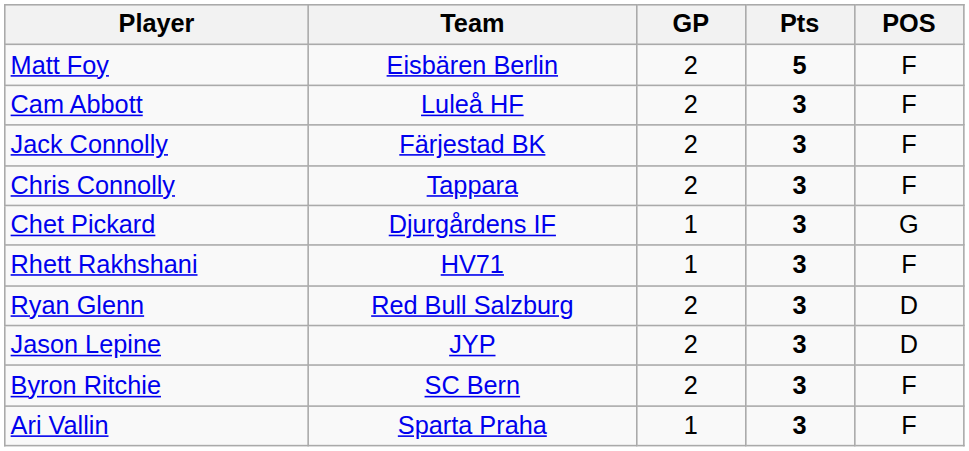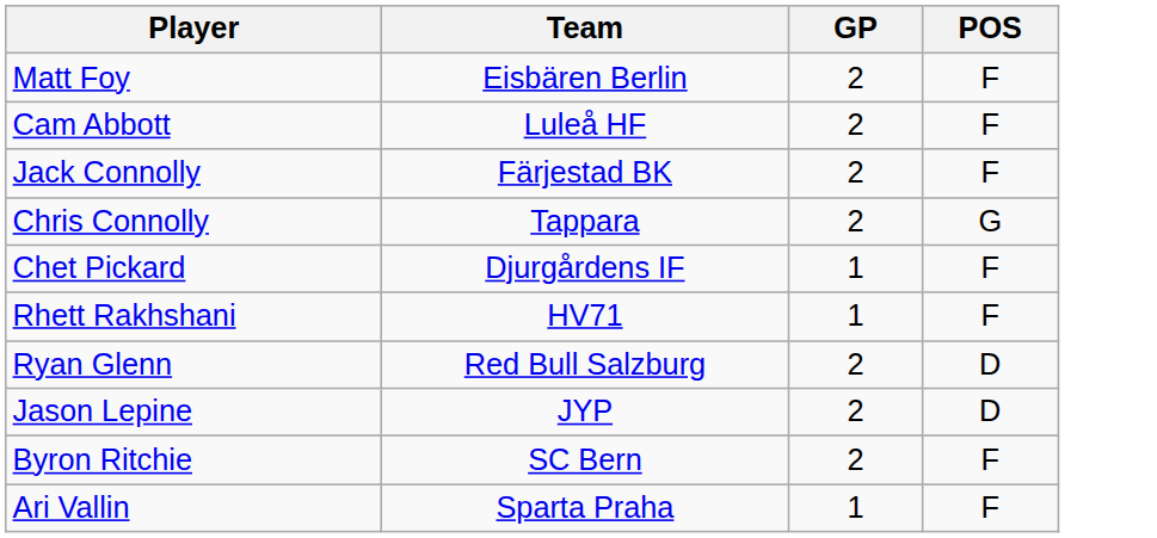 <table class="wikitable sortable" style="text-align:center;">
 <tr>
 <th style="width: 12em;">Player</th>
 <th style="width: 13em;">Team</th>
 <th style="width: 4em;">GP</th>
-<th style="width: 4em;">Pts</th>
 <th style="width: 4em;">POS</th>
 </tr>
 <tr>
 <td style="text-align:left;"> <a href='#'>Matt Foy</a></td>
 <td><a href='#'>Eisbären Berlin</a></td>
 <td>2</td>
-<td><strong>5</strong></td>
 <td>F</td>
 </tr>
 <tr>
 <td style="text-align:left;"> <a href='#'>Cam Abbott</a></td>
 <td><a href='#'>Luleå HF</a></td>
 <td>2</td>
-<td><strong>3</strong></td>
 <td>F</td>
 </tr>
 <tr>
 <td style="text-align:left;"> <a href='#'>Jack Connolly</a></td>
 <td><a href='#'>Färjestad BK</a></td>
 <td>2</td>
-<td><strong>3</strong></td>
 <td>F</td>
 </tr>
 <tr>
 <td style="text-align:left;"> <a href='#'>Chris Connolly</a></td>
 <td><a href='#'>Tappara</a></td>
 <td>2</td>
-<td><strong>3</strong></td>
-<td>F</td>
+<td>G</td>
 </tr>
 <tr>
 <td style="text-align:left;"> <a href='#'>Chet Pickard</a></td>
 <td><a href='#'>Djurgårdens IF</a></td>
 <td>1</td>
-<td><strong>3</strong></td>
-<td>G</td>
+<td>F</td>
 </tr>
 <tr>
 <td style="text-align:left;"> <a href='#'>Rhett Rakhshani</a></td>
 <td><a href='#'>HV71</a></td>
 <td>1</td>
-<td><strong>3</strong></td>
 <td>F</td>
 </tr>
 <tr>
 <td style="text-align:left;"> <a href='#'>Ryan Glenn</a></td>
 <td><a href='#'>Red Bull Salzburg</a></td>
 <td>2</td>
-<td><strong>3</strong></td>
 <td>D</td>
 </tr>
 <tr>
 <td style="text-align:left;"> <a href='#'>Jason Lepine</a></td>
 <td><a href='#'>JYP</a></td>
 <td>2</td>
-<td><strong>3</strong></td>
 <td>D</td>
 </tr>
 <tr>
 <td style="text-align:left;"> <a href='#'>Byron Ritchie</a></td>
 <td><a href='#'>SC Bern</a></td>
 <td>2</td>
-<td><strong>3</strong></td>
 <td>F</td>
 </tr>
 <tr>
 <td style="text-align:left;"> <a href='#'>Ari Vallin</a></td>
 <td><a href='#'>Sparta Praha</a></td>
 <td>1</td>
-<td><strong>3</strong></td>
 <td>F</td>
 </tr>
 </table>
